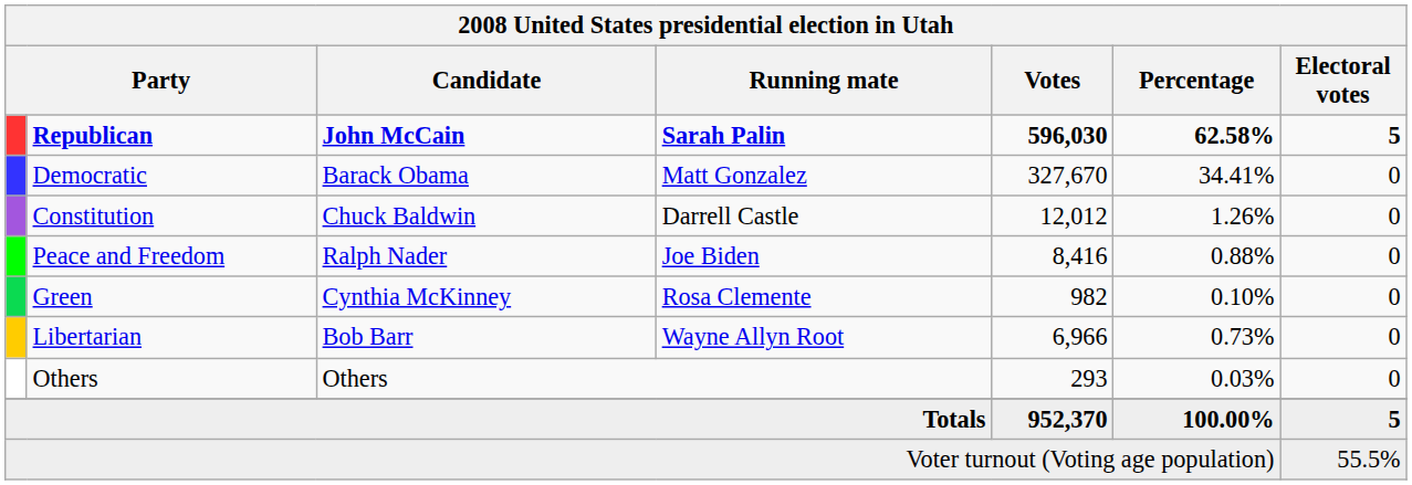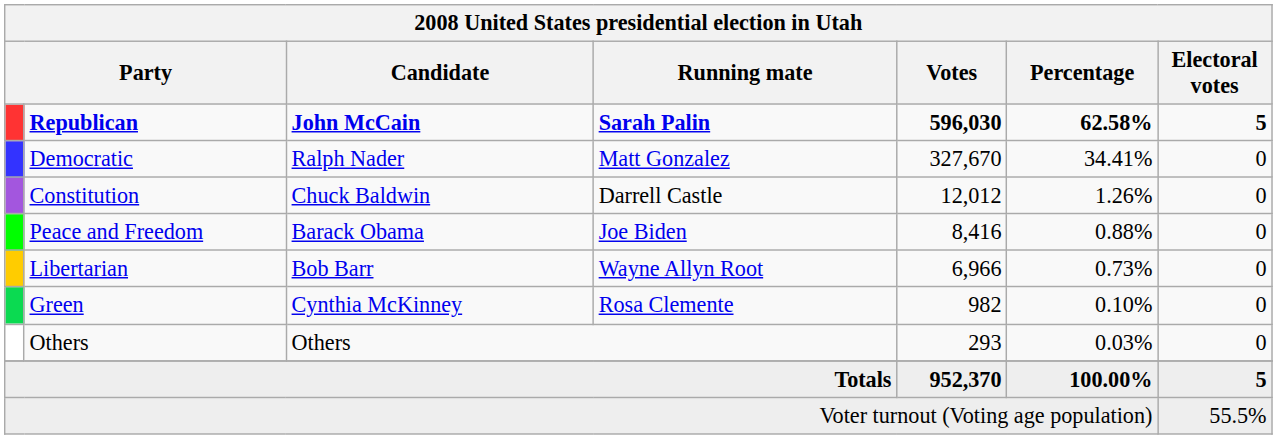 <table class="wikitable" style="font-size: 95%;">
 <tr>
 <th colspan="7">2008 United States presidential election in Utah</th>
 </tr>
 <tr>
 <th colspan="2" style="width: 15em">Party</th>
 <th style="width: 17em">Candidate</th>
 <th style="width: 17em">Running mate</th>
 <th style="width: 5em">Votes</th>
 <th style="width: 7em">Percentage</th>
 <th style="width: 5em">Electoral votes</th>
 </tr>
 <tr>
 <th style="background-color:#FF3333; width: 3px"></th>
 <td style="width: 130px"><strong><a href='#'>Republican</a></strong></td>
 <td><strong><a href='#'>John McCain</a></strong></td>
 <td><strong><a href='#'>Sarah Palin</a></strong></td>
 <td align="right"><strong>596,030</strong></td>
 <td align="right"><strong>62.58%</strong></td>
 <td align="right"><strong>5</strong></td>
 </tr>
 <tr>
 <th style="background-color:#3333FF; width: 3px"></th>
 <td style="width: 130px"><a href='#'>Democratic</a></td>
-<td><a href='#'>Barack Obama</a></td>
+<td><a href='#'>Ralph Nader</a></td>
 <td><a href='#'>Matt Gonzalez</a></td>
 <td align="right">327,670</td>
 <td align="right">34.41%</td>
 <td align="right">0</td>
 </tr>
 <tr>
 <th style="background-color:#A356DE; width: 3px"></th>
 <td style="width: 130px"><a href='#'>Constitution</a></td>
 <td><a href='#'>Chuck Baldwin</a></td>
 <td>Darrell Castle</td>
 <td align="right">12,012</td>
 <td align="right">1.26%</td>
 <td align="right">0</td>
 </tr>
 <tr>
 <th style="background-color:#00FF00; width: 3px"></th>
 <td style="width: 130px"><a href='#'>Peace and Freedom</a></td>
-<td><a href='#'>Ralph Nader</a></td>
+<td><a href='#'>Barack Obama</a></td>
 <td><a href='#'>Joe Biden</a></td>
 <td align="right">8,416</td>
 <td align="right">0.88%</td>
+<td align="right">0</td>
+</tr>
+<tr>
+<th style="background-color:#FFCC00; width: 3px"></th>
+<td style="width: 130px"><a href='#'>Libertarian</a></td>
+<td><a href='#'>Bob Barr</a></td>
+<td><a href='#'>Wayne Allyn Root</a></td>
+<td align="right">6,966</td>
+<td align="right">0.73%</td>
 <td align="right">0</td>
 </tr>
 <tr ->
 <th style="background-color:#0BDA51; width: 3px"></th>
 <td style="width: 130px"><a href='#'>Green</a></td>
 <td><a href='#'>Cynthia McKinney</a></td>
 <td><a href='#'>Rosa Clemente</a></td>
 <td align="right">982</td>
 <td align="right">0.10%</td>
-<td align="right">0</td>
-</tr>
-<tr>
-<th style="background-color:#FFCC00; width: 3px"></th>
-<td style="width: 130px"><a href='#'>Libertarian</a></td>
-<td><a href='#'>Bob Barr</a></td>
-<td><a href='#'>Wayne Allyn Root</a></td>
-<td align="right">6,966</td>
-<td align="right">0.73%</td>
 <td align="right">0</td>
 </tr>
 <tr>
 <th style="background-color:#FFFFFF; width: 3px"></th>
 <td style="width: 130px">Others</td>
 <td colspan="2">Others</td>
 <td align="right">293</td>
 <td align="right">0.03%</td>
 <td align="right">0</td>
 </tr>
 <tr>
 </tr>
 <tr bgcolor="#EEEEEE">
 <td colspan="4" align="right"><strong>Totals</strong></td>
 <td align="right"><strong>952,370</strong></td>
 <td align="right"><strong>100.00%</strong></td>
 <td align="right"><strong>5</strong></td>
 </tr>
 <tr bgcolor="#EEEEEE">
 <td colspan="6" align="right">Voter turnout (Voting age population)</td>
 <td colspan="1" align="right">55.5%</td>
 </tr>
 </table>
